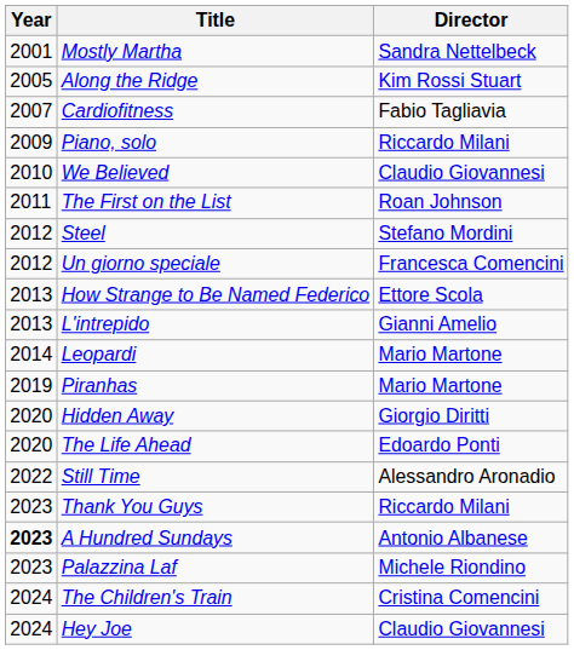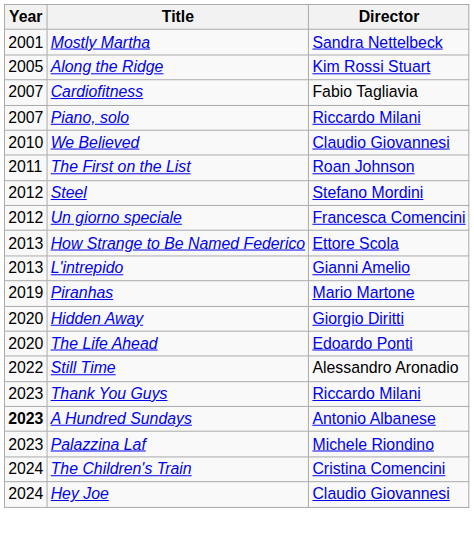 <table class="wikitable plainrowheaders sortable">
 <tr style="text-align:center;">
 <th>Year</th>
 <th>Title</th>
 <th>Director</th>
 </tr>
 <tr>
 <td>2001</td>
 <td><em><a href='#'>Mostly Martha</a></em></td>
 <td><a href='#'>Sandra Nettelbeck</a></td>
 </tr>
 <tr>
 <td>2005</td>
 <td><em><a href='#'>Along the Ridge</a></em></td>
 <td><a href='#'>Kim Rossi Stuart</a></td>
 </tr>
 <tr>
 <td>2007</td>
 <td><em><a href='#'>Cardiofitness</a></em></td>
 <td>Fabio Tagliavia</td>
 </tr>
 <tr>
-<td>2009</td>
+<td>2007</td>
 <td><em><a href='#'>Piano, solo</a></em></td>
 <td><a href='#'>Riccardo Milani</a></td>
 </tr>
 <tr>
 <td>2010</td>
 <td><em><a href='#'>We Believed</a></em></td>
 <td><a href='#'>Claudio Giovannesi</a></td>
 </tr>
 <tr>
 <td>2011</td>
 <td><em><a href='#'>The First on the List</a></em></td>
 <td><a href='#'>Roan Johnson</a></td>
 </tr>
 <tr>
 <td>2012</td>
 <td><em><a href='#'>Steel</a></em></td>
 <td><a href='#'>Stefano Mordini</a></td>
 </tr>
 <tr>
 <td>2012</td>
 <td><em><a href='#'>Un giorno speciale</a></em></td>
 <td><a href='#'>Francesca Comencini</a></td>
 </tr>
 <tr>
 <td>2013</td>
 <td><em><a href='#'>How Strange to Be Named Federico</a></em></td>
 <td><a href='#'>Ettore Scola</a></td>
 </tr>
 <tr>
 <td>2013</td>
 <td><em><a href='#'>L'intrepido</a></em></td>
 <td><a href='#'>Gianni Amelio</a></td>
-</tr>
-<tr>
-<td>2014</td>
-<td><em><a href='#'>Leopardi</a></em></td>
-<td><a href='#'>Mario Martone</a></td>
 </tr>
 <tr>
 <td>2019</td>
 <td><em><a href='#'>Piranhas</a></em></td>
 <td><a href='#'>Mario Martone</a></td>
 </tr>
 <tr>
 <td>2020</td>
 <td><em><a href='#'>Hidden Away</a></em></td>
 <td><a href='#'>Giorgio Diritti</a></td>
 </tr>
 <tr>
 <td>2020</td>
 <td><em><a href='#'>The Life Ahead</a></em></td>
 <td><a href='#'>Edoardo Ponti</a></td>
 </tr>
 <tr>
 <td>2022</td>
 <td><em><a href='#'>Still Time</a></em></td>
 <td>Alessandro Aronadio</td>
 </tr>
 <tr>
 <td>2023</td>
 <td><em><a href='#'>Thank You Guys</a></em></td>
 <td><a href='#'>Riccardo Milani</a></td>
 </tr>
 <tr>
 <td><strong>2023</strong></td>
 <td><em><a href='#'>A Hundred Sundays</a></em></td>
 <td><a href='#'>Antonio Albanese</a></td>
 </tr>
 <tr>
 <td>2023</td>
 <td><em><a href='#'>Palazzina Laf</a></em></td>
 <td><a href='#'>Michele Riondino</a></td>
 </tr>
 <tr>
 <td>2024</td>
 <td><em><a href='#'>The Children's Train</a></em></td>
 <td><a href='#'>Cristina Comencini</a></td>
 </tr>
 <tr>
 <td>2024</td>
 <td><em><a href='#'>Hey Joe</a></em></td>
 <td><a href='#'>Claudio Giovannesi</a></td>
 </tr>
 </table>
